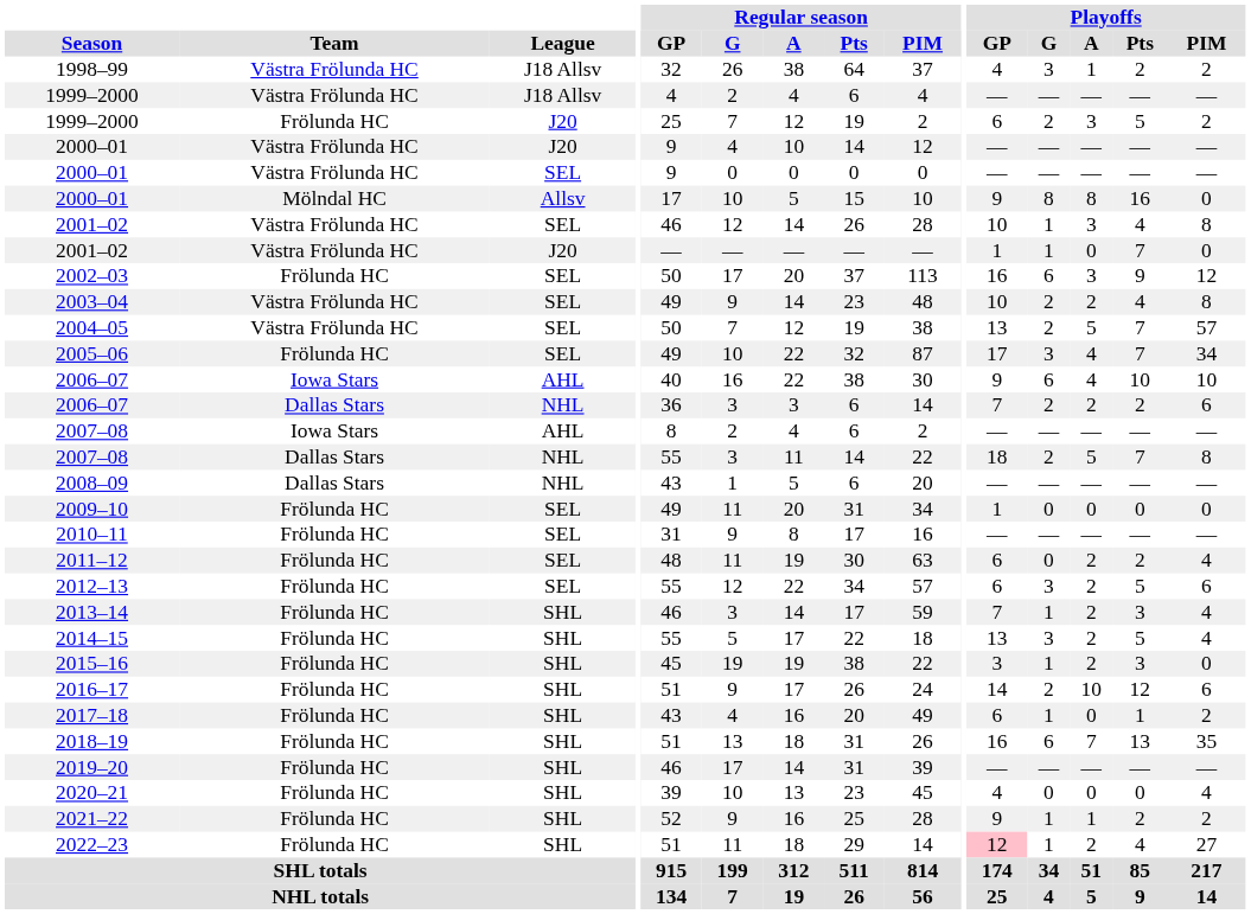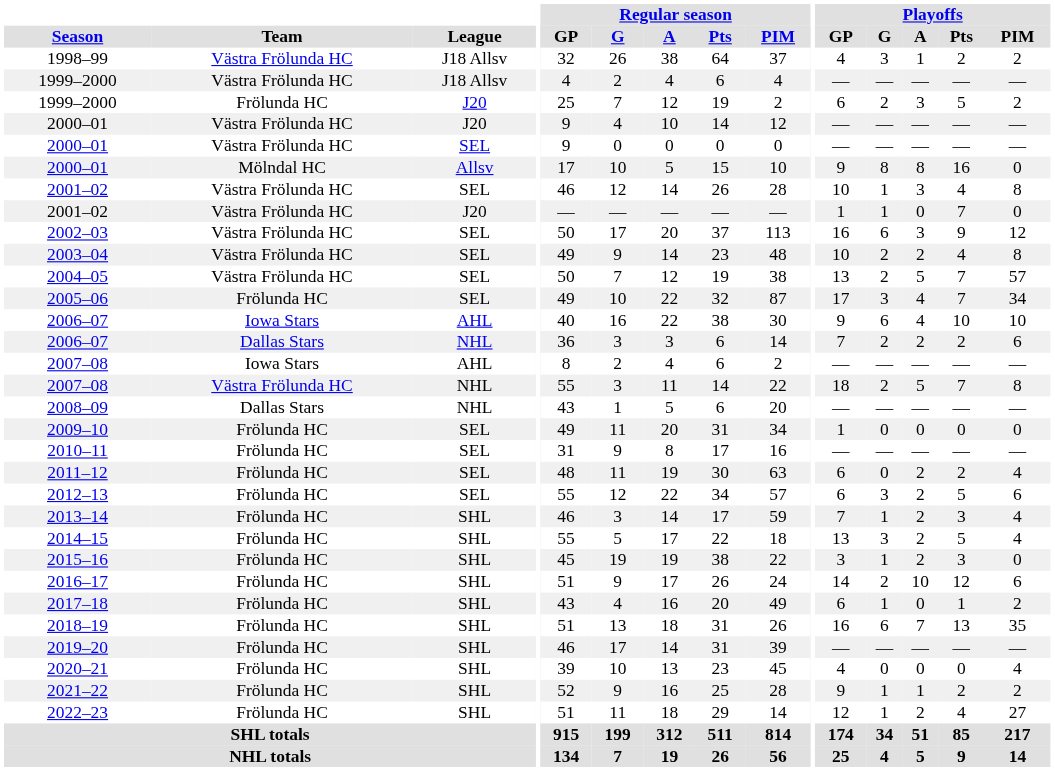 <table border="0" cellpadding="1" cellspacing="0" style="text-align:center; width:60em;">
 <tr bgcolor="#e0e0e0">
 <th colspan="3" bgcolor="#ffffff"></th>
 <th rowspan="100" bgcolor="#ffffff"></th>
 <th colspan="5"><a href='#'>Regular season</a></th>
 <th rowspan="100" bgcolor="#ffffff"></th>
 <th colspan="5"><a href='#'>Playoffs</a></th>
 </tr>
 <tr bgcolor="#e0e0e0">
 <th><a href='#'>Season</a></th>
 <th>Team</th>
 <th>League</th>
 <th>GP</th>
 <th><a href='#'>G</a></th>
 <th><a href='#'>A</a></th>
 <th><a href='#'>Pts</a></th>
 <th><a href='#'>PIM</a></th>
 <th>GP</th>
 <th>G</th>
 <th>A</th>
 <th>Pts</th>
 <th>PIM</th>
 </tr>
 <tr>
 <td>1998–99</td>
 <td><a href='#'>Västra Frölunda HC</a></td>
 <td>J18 Allsv</td>
 <td>32</td>
 <td>26</td>
 <td>38</td>
 <td>64</td>
 <td>37</td>
 <td>4</td>
 <td>3</td>
 <td>1</td>
 <td>2</td>
 <td>2</td>
 </tr>
 <tr bgcolor="#f0f0f0">
 <td>1999–2000</td>
 <td>Västra Frölunda HC</td>
 <td>J18 Allsv</td>
 <td>4</td>
 <td>2</td>
 <td>4</td>
 <td>6</td>
 <td>4</td>
 <td>—</td>
 <td>—</td>
 <td>—</td>
 <td>—</td>
 <td>—</td>
 </tr>
 <tr>
 <td>1999–2000</td>
 <td>Frölunda HC</td>
 <td><a href='#'>J20</a></td>
 <td>25</td>
 <td>7</td>
 <td>12</td>
 <td>19</td>
 <td>2</td>
 <td>6</td>
 <td>2</td>
 <td>3</td>
 <td>5</td>
 <td>2</td>
 </tr>
 <tr bgcolor="#f0f0f0">
 <td>2000–01</td>
 <td>Västra Frölunda HC</td>
 <td>J20</td>
 <td>9</td>
 <td>4</td>
 <td>10</td>
 <td>14</td>
 <td>12</td>
 <td>—</td>
 <td>—</td>
 <td>—</td>
 <td>—</td>
 <td>—</td>
 </tr>
 <tr>
 <td><a href='#'>2000–01</a></td>
 <td>Västra Frölunda HC</td>
 <td><a href='#'>SEL</a></td>
 <td>9</td>
 <td>0</td>
 <td>0</td>
 <td>0</td>
 <td>0</td>
 <td>—</td>
 <td>—</td>
 <td>—</td>
 <td>—</td>
 <td>—</td>
 </tr>
 <tr bgcolor="#f0f0f0">
 <td><a href='#'>2000–01</a></td>
 <td>Mölndal HC</td>
 <td><a href='#'>Allsv</a></td>
 <td>17</td>
 <td>10</td>
 <td>5</td>
 <td>15</td>
 <td>10</td>
 <td>9</td>
 <td>8</td>
 <td>8</td>
 <td>16</td>
 <td>0</td>
 </tr>
 <tr>
 <td><a href='#'>2001–02</a></td>
 <td>Västra Frölunda HC</td>
 <td>SEL</td>
 <td>46</td>
 <td>12</td>
 <td>14</td>
 <td>26</td>
 <td>28</td>
 <td>10</td>
 <td>1</td>
 <td>3</td>
 <td>4</td>
 <td>8</td>
 </tr>
 <tr bgcolor="#f0f0f0">
 <td>2001–02</td>
 <td>Västra Frölunda HC</td>
 <td>J20</td>
 <td>—</td>
 <td>—</td>
 <td>—</td>
 <td>—</td>
 <td>—</td>
 <td>1</td>
 <td>1</td>
 <td>0</td>
 <td>7</td>
 <td>0</td>
 </tr>
 <tr>
 <td><a href='#'>2002–03</a></td>
-<td>Frölunda HC</td>
+<td>Västra Frölunda HC</td>
 <td>SEL</td>
 <td>50</td>
 <td>17</td>
 <td>20</td>
 <td>37</td>
 <td>113</td>
 <td>16</td>
 <td>6</td>
 <td>3</td>
 <td>9</td>
 <td>12</td>
 </tr>
 <tr bgcolor="#f0f0f0">
 <td><a href='#'>2003–04</a></td>
 <td>Västra Frölunda HC</td>
 <td>SEL</td>
 <td>49</td>
 <td>9</td>
 <td>14</td>
 <td>23</td>
 <td>48</td>
 <td>10</td>
 <td>2</td>
 <td>2</td>
 <td>4</td>
 <td>8</td>
 </tr>
 <tr>
 <td><a href='#'>2004–05</a></td>
 <td>Västra Frölunda HC</td>
 <td>SEL</td>
 <td>50</td>
 <td>7</td>
 <td>12</td>
 <td>19</td>
 <td>38</td>
 <td>13</td>
 <td>2</td>
 <td>5</td>
 <td>7</td>
 <td>57</td>
 </tr>
 <tr bgcolor="#f0f0f0">
 <td><a href='#'>2005–06</a></td>
 <td>Frölunda HC</td>
 <td>SEL</td>
 <td>49</td>
 <td>10</td>
 <td>22</td>
 <td>32</td>
 <td>87</td>
 <td>17</td>
 <td>3</td>
 <td>4</td>
 <td>7</td>
 <td>34</td>
 </tr>
 <tr>
 <td><a href='#'>2006–07</a></td>
 <td><a href='#'>Iowa Stars</a></td>
 <td><a href='#'>AHL</a></td>
 <td>40</td>
 <td>16</td>
 <td>22</td>
 <td>38</td>
 <td>30</td>
 <td>9</td>
 <td>6</td>
 <td>4</td>
 <td>10</td>
 <td>10</td>
 </tr>
 <tr bgcolor="#f0f0f0">
 <td><a href='#'>2006–07</a></td>
 <td><a href='#'>Dallas Stars</a></td>
 <td><a href='#'>NHL</a></td>
 <td>36</td>
 <td>3</td>
 <td>3</td>
 <td>6</td>
 <td>14</td>
 <td>7</td>
 <td>2</td>
 <td>2</td>
 <td>2</td>
 <td>6</td>
 </tr>
 <tr>
 <td><a href='#'>2007–08</a></td>
 <td>Iowa Stars</td>
 <td>AHL</td>
 <td>8</td>
 <td>2</td>
 <td>4</td>
 <td>6</td>
 <td>2</td>
 <td>—</td>
 <td>—</td>
 <td>—</td>
 <td>—</td>
 <td>—</td>
 </tr>
 <tr bgcolor="#f0f0f0">
 <td><a href='#'>2007–08</a></td>
-<td>Dallas Stars</td>
+<td><a href='#'>Västra Frölunda HC</a></td>
 <td>NHL</td>
 <td>55</td>
 <td>3</td>
 <td>11</td>
 <td>14</td>
 <td>22</td>
 <td>18</td>
 <td>2</td>
 <td>5</td>
 <td>7</td>
 <td>8</td>
 </tr>
 <tr>
 <td><a href='#'>2008–09</a></td>
 <td>Dallas Stars</td>
 <td>NHL</td>
 <td>43</td>
 <td>1</td>
 <td>5</td>
 <td>6</td>
 <td>20</td>
 <td>—</td>
 <td>—</td>
 <td>—</td>
 <td>—</td>
 <td>—</td>
 </tr>
 <tr bgcolor="#f0f0f0">
 <td><a href='#'>2009–10</a></td>
 <td>Frölunda HC</td>
 <td>SEL</td>
 <td>49</td>
 <td>11</td>
 <td>20</td>
 <td>31</td>
 <td>34</td>
 <td>1</td>
 <td>0</td>
 <td>0</td>
 <td>0</td>
 <td>0</td>
 </tr>
 <tr>
 <td><a href='#'>2010–11</a></td>
 <td>Frölunda HC</td>
 <td>SEL</td>
 <td>31</td>
 <td>9</td>
 <td>8</td>
 <td>17</td>
 <td>16</td>
 <td>—</td>
 <td>—</td>
 <td>—</td>
 <td>—</td>
 <td>—</td>
 </tr>
 <tr bgcolor="#f0f0f0">
 <td><a href='#'>2011–12</a></td>
 <td>Frölunda HC</td>
 <td>SEL</td>
 <td>48</td>
 <td>11</td>
 <td>19</td>
 <td>30</td>
 <td>63</td>
 <td>6</td>
 <td>0</td>
 <td>2</td>
 <td>2</td>
 <td>4</td>
 </tr>
 <tr>
 <td><a href='#'>2012–13</a></td>
 <td>Frölunda HC</td>
 <td>SEL</td>
 <td>55</td>
 <td>12</td>
 <td>22</td>
 <td>34</td>
 <td>57</td>
 <td>6</td>
 <td>3</td>
 <td>2</td>
 <td>5</td>
 <td>6</td>
 </tr>
 <tr bgcolor="#f0f0f0">
 <td><a href='#'>2013–14</a></td>
 <td>Frölunda HC</td>
 <td>SHL</td>
 <td>46</td>
 <td>3</td>
 <td>14</td>
 <td>17</td>
 <td>59</td>
 <td>7</td>
 <td>1</td>
 <td>2</td>
 <td>3</td>
 <td>4</td>
 </tr>
 <tr>
 <td><a href='#'>2014–15</a></td>
 <td>Frölunda HC</td>
 <td>SHL</td>
 <td>55</td>
 <td>5</td>
 <td>17</td>
 <td>22</td>
 <td>18</td>
 <td>13</td>
 <td>3</td>
 <td>2</td>
 <td>5</td>
 <td>4</td>
 </tr>
 <tr bgcolor="#f0f0f0">
 <td><a href='#'>2015–16</a></td>
 <td>Frölunda HC</td>
 <td>SHL</td>
 <td>45</td>
 <td>19</td>
 <td>19</td>
 <td>38</td>
 <td>22</td>
 <td>3</td>
 <td>1</td>
 <td>2</td>
 <td>3</td>
 <td>0</td>
 </tr>
 <tr>
 <td><a href='#'>2016–17</a></td>
 <td>Frölunda HC</td>
 <td>SHL</td>
 <td>51</td>
 <td>9</td>
 <td>17</td>
 <td>26</td>
 <td>24</td>
 <td>14</td>
 <td>2</td>
 <td>10</td>
 <td>12</td>
 <td>6</td>
 </tr>
 <tr bgcolor="#f0f0f0">
 <td><a href='#'>2017–18</a></td>
 <td>Frölunda HC</td>
 <td>SHL</td>
 <td>43</td>
 <td>4</td>
 <td>16</td>
 <td>20</td>
 <td>49</td>
 <td>6</td>
 <td>1</td>
 <td>0</td>
 <td>1</td>
 <td>2</td>
 </tr>
 <tr>
 <td><a href='#'>2018–19</a></td>
 <td>Frölunda HC</td>
 <td>SHL</td>
 <td>51</td>
 <td>13</td>
 <td>18</td>
 <td>31</td>
 <td>26</td>
 <td>16</td>
 <td>6</td>
 <td>7</td>
 <td>13</td>
 <td>35</td>
 </tr>
 <tr bgcolor="#f0f0f0">
 <td><a href='#'>2019–20</a></td>
 <td>Frölunda HC</td>
 <td>SHL</td>
 <td>46</td>
 <td>17</td>
 <td>14</td>
 <td>31</td>
 <td>39</td>
 <td>—</td>
 <td>—</td>
 <td>—</td>
 <td>—</td>
 <td>—</td>
 </tr>
 <tr>
 <td><a href='#'>2020–21</a></td>
 <td>Frölunda HC</td>
 <td>SHL</td>
 <td>39</td>
 <td>10</td>
 <td>13</td>
 <td>23</td>
 <td>45</td>
 <td>4</td>
 <td>0</td>
 <td>0</td>
 <td>0</td>
 <td>4</td>
 </tr>
 <tr bgcolor="#f0f0f0">
 <td><a href='#'>2021–22</a></td>
 <td>Frölunda HC</td>
 <td>SHL</td>
 <td>52</td>
 <td>9</td>
 <td>16</td>
 <td>25</td>
 <td>28</td>
 <td>9</td>
 <td>1</td>
 <td>1</td>
 <td>2</td>
 <td>2</td>
 </tr>
 <tr>
 <td><a href='#'>2022–23</a></td>
 <td>Frölunda HC</td>
 <td>SHL</td>
 <td>51</td>
 <td>11</td>
 <td>18</td>
 <td>29</td>
 <td>14</td>
-<td style="background: pink;">12</td>
+<td>12</td>
 <td>1</td>
 <td>2</td>
 <td>4</td>
 <td>27</td>
 </tr>
 <tr bgcolor="#e0e0e0">
 <th colspan="3">SHL totals</th>
 <th>915</th>
 <th>199</th>
 <th>312</th>
 <th>511</th>
 <th>814</th>
 <th>174</th>
 <th>34</th>
 <th>51</th>
 <th>85</th>
 <th>217</th>
 </tr>
 <tr bgcolor="#e0e0e0">
 <th colspan="3">NHL totals</th>
 <th>134</th>
 <th>7</th>
 <th>19</th>
 <th>26</th>
 <th>56</th>
 <th>25</th>
 <th>4</th>
 <th>5</th>
 <th>9</th>
 <th>14</th>
 </tr>
 </table>
